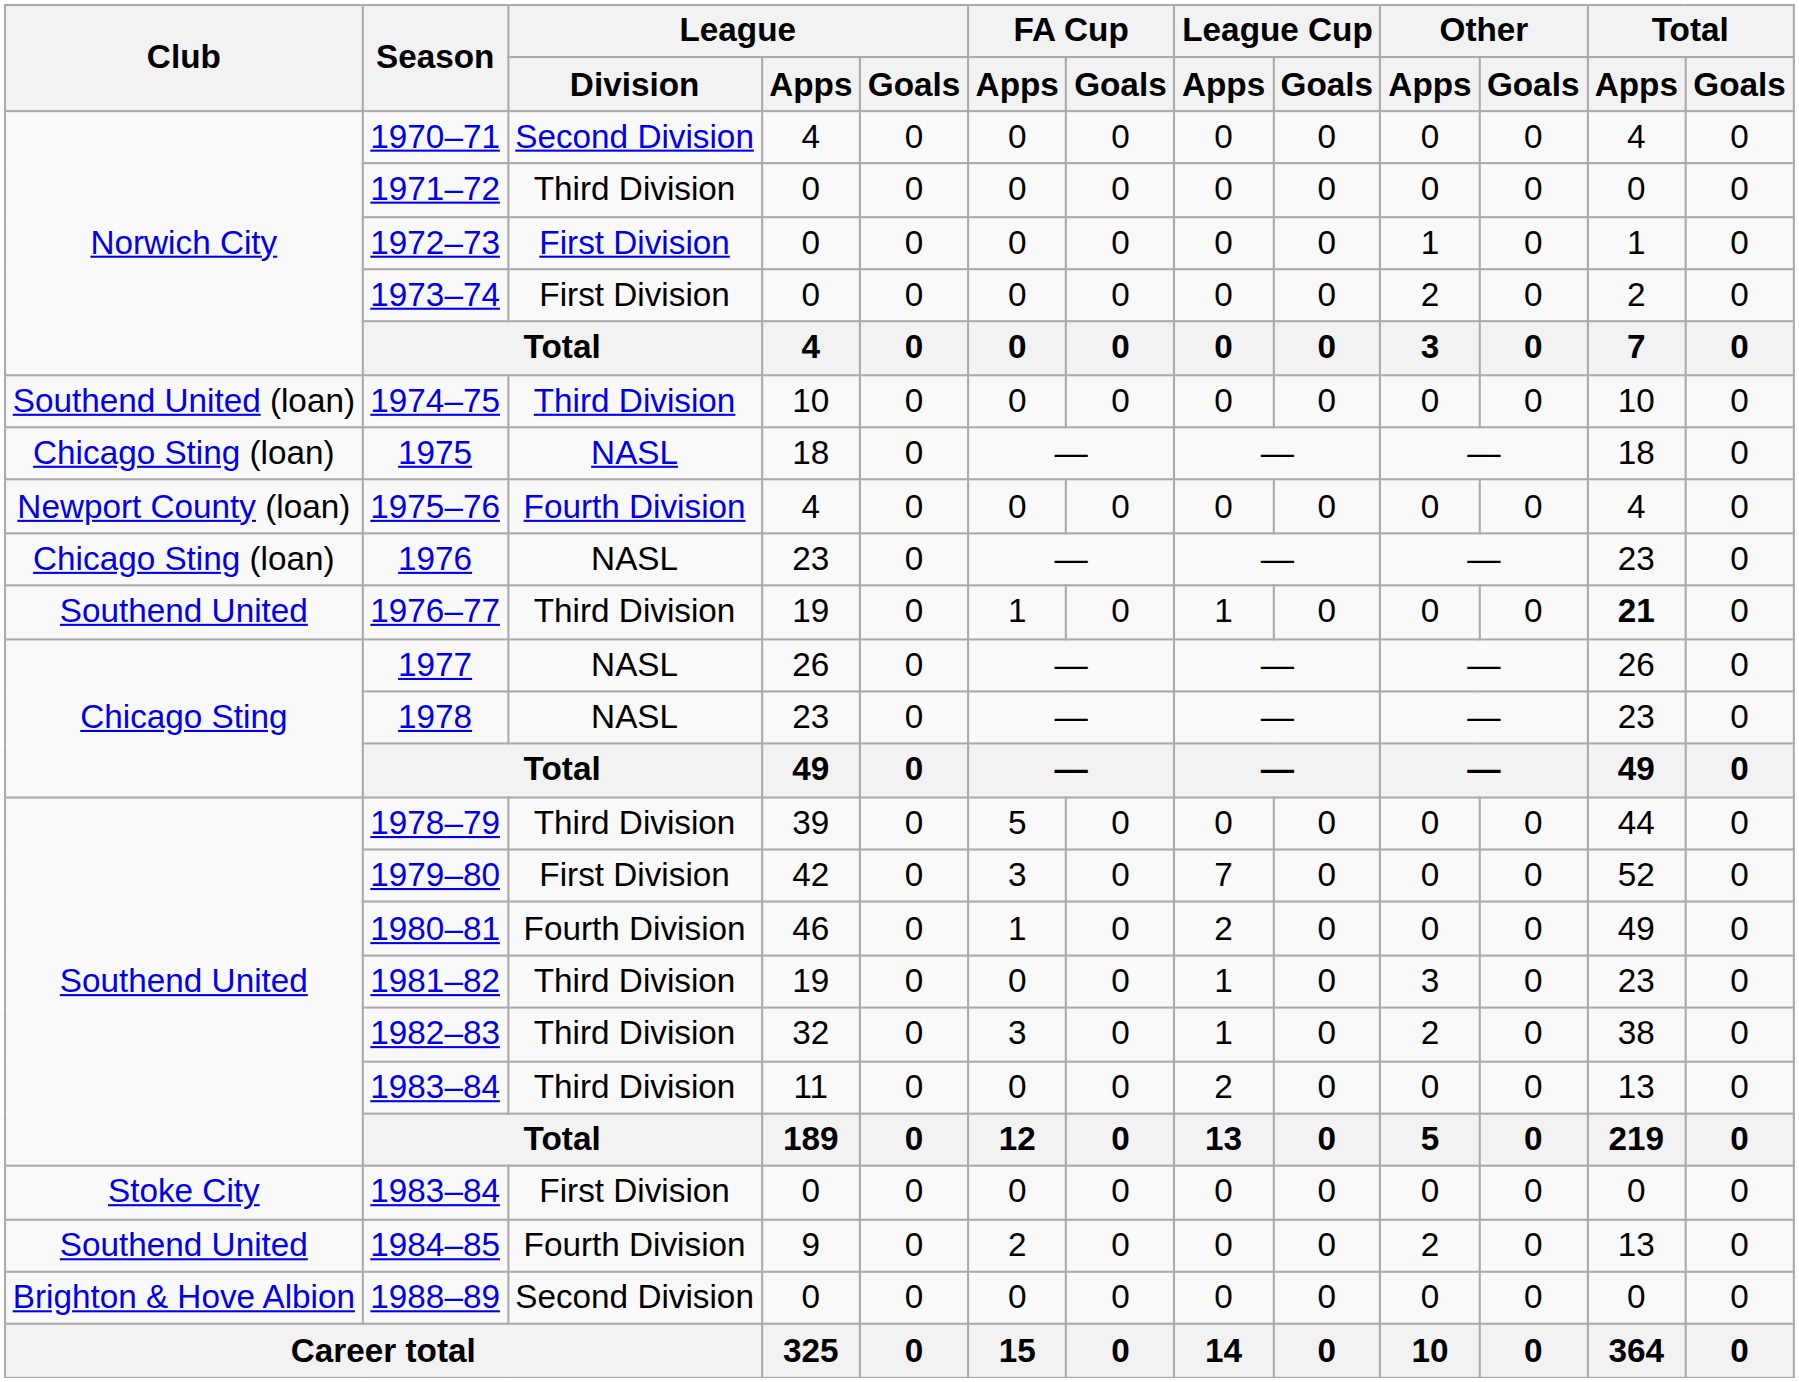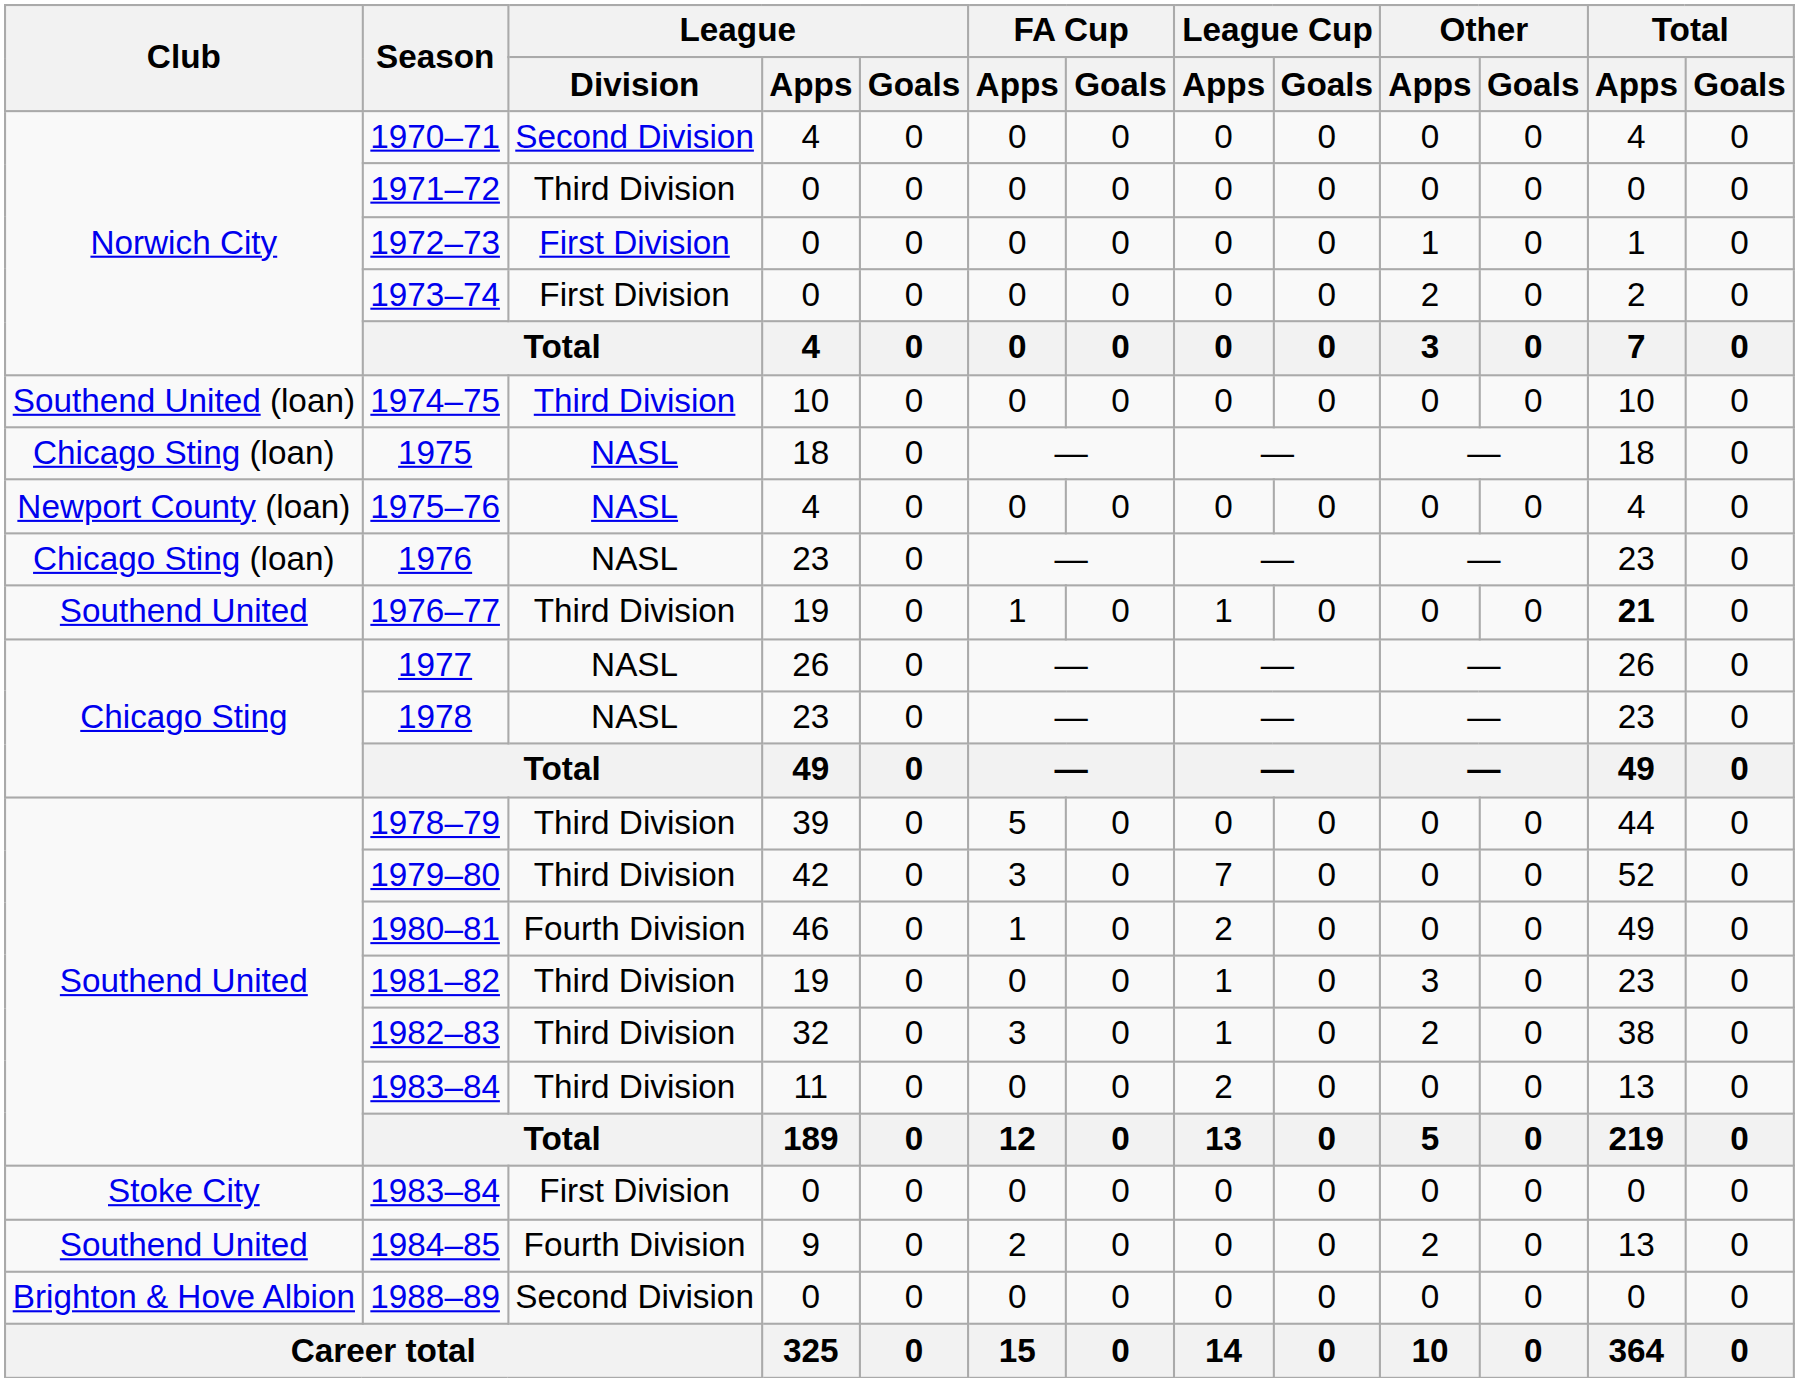 <table class="wikitable" style="text-align: center;">
 <tr>
 <th rowspan="2">Club</th>
 <th rowspan="2">Season</th>
 <th colspan="3">League</th>
 <th colspan="2">FA Cup</th>
 <th colspan="2">League Cup</th>
 <th colspan="2">Other</th>
 <th colspan="2">Total</th>
 </tr>
 <tr>
 <th>Division</th>
 <th>Apps</th>
 <th>Goals</th>
 <th>Apps</th>
 <th>Goals</th>
 <th>Apps</th>
 <th>Goals</th>
 <th>Apps</th>
 <th>Goals</th>
 <th>Apps</th>
 <th>Goals</th>
 </tr>
 <tr>
 <td rowspan=5><a href='#'>Norwich City</a></td>
 <td><a href='#'>1970–71</a></td>
 <td><a href='#'>Second Division</a></td>
 <td>4</td>
 <td>0</td>
 <td>0</td>
 <td>0</td>
 <td>0</td>
 <td>0</td>
 <td>0</td>
 <td>0</td>
 <td>4</td>
 <td>0</td>
 </tr>
 <tr>
 <td><a href='#'>1971–72</a></td>
 <td>Third Division</td>
 <td>0</td>
 <td>0</td>
 <td>0</td>
 <td>0</td>
 <td>0</td>
 <td>0</td>
 <td>0</td>
 <td>0</td>
 <td>0</td>
 <td>0</td>
 </tr>
 <tr>
 <td><a href='#'>1972–73</a></td>
 <td><a href='#'>First Division</a></td>
 <td>0</td>
 <td>0</td>
 <td>0</td>
 <td>0</td>
 <td>0</td>
 <td>0</td>
 <td>1</td>
 <td>0</td>
 <td>1</td>
 <td>0</td>
 </tr>
 <tr>
 <td><a href='#'>1973–74</a></td>
 <td>First Division</td>
 <td>0</td>
 <td>0</td>
 <td>0</td>
 <td>0</td>
 <td>0</td>
 <td>0</td>
 <td>2</td>
 <td>0</td>
 <td>2</td>
 <td>0</td>
 </tr>
 <tr>
 <th colspan=2>Total</th>
 <th>4</th>
 <th>0</th>
 <th>0</th>
 <th>0</th>
 <th>0</th>
 <th>0</th>
 <th>3</th>
 <th>0</th>
 <th>7</th>
 <th>0</th>
 </tr>
 <tr>
 <td><a href='#'>Southend United</a> (loan)</td>
 <td><a href='#'>1974–75</a></td>
 <td><a href='#'>Third Division</a></td>
 <td>10</td>
 <td>0</td>
 <td>0</td>
 <td>0</td>
 <td>0</td>
 <td>0</td>
 <td>0</td>
 <td>0</td>
 <td>10</td>
 <td>0</td>
 </tr>
 <tr>
 <td><a href='#'>Chicago Sting</a> (loan)</td>
 <td><a href='#'>1975</a></td>
 <td><a href='#'>NASL</a></td>
 <td>18</td>
 <td>0</td>
 <td colspan="2">—</td>
 <td colspan="2">—</td>
 <td colspan="2">—</td>
 <td>18</td>
 <td>0</td>
 </tr>
 <tr>
 <td><a href='#'>Newport County</a> (loan)</td>
 <td><a href='#'>1975–76</a></td>
-<td><a href='#'>Fourth Division</a></td>
+<td><a href='#'>NASL</a></td>
 <td>4</td>
 <td>0</td>
 <td>0</td>
 <td>0</td>
 <td>0</td>
 <td>0</td>
 <td>0</td>
 <td>0</td>
 <td>4</td>
 <td>0</td>
 </tr>
 <tr>
 <td><a href='#'>Chicago Sting</a> (loan)</td>
 <td><a href='#'>1976</a></td>
 <td>NASL</td>
 <td>23</td>
 <td>0</td>
 <td colspan="2">—</td>
 <td colspan="2">—</td>
 <td colspan="2">—</td>
 <td>23</td>
 <td>0</td>
 </tr>
 <tr>
 <td><a href='#'>Southend United</a></td>
 <td><a href='#'>1976–77</a></td>
 <td>Third Division</td>
 <td>19</td>
 <td>0</td>
 <td>1</td>
 <td>0</td>
 <td>1</td>
 <td>0</td>
 <td>0</td>
 <td>0</td>
 <td><strong>21</strong></td>
 <td>0</td>
 </tr>
 <tr>
 <td rowspan=3><a href='#'>Chicago Sting</a></td>
 <td><a href='#'>1977</a></td>
 <td>NASL</td>
 <td>26</td>
 <td>0</td>
 <td colspan="2">—</td>
 <td colspan="2">—</td>
 <td colspan="2">—</td>
 <td>26</td>
 <td>0</td>
 </tr>
 <tr>
 <td><a href='#'>1978</a></td>
 <td>NASL</td>
 <td>23</td>
 <td>0</td>
 <td colspan="2">—</td>
 <td colspan="2">—</td>
 <td colspan="2">—</td>
 <td>23</td>
 <td>0</td>
 </tr>
 <tr>
 <th colspan="2">Total</th>
 <th>49</th>
 <th>0</th>
 <th colspan="2">—</th>
 <th colspan="2">—</th>
 <th colspan="2">—</th>
 <th>49</th>
 <th>0</th>
 </tr>
 <tr>
 <td rowspan=7><a href='#'>Southend United</a></td>
 <td><a href='#'>1978–79</a></td>
 <td>Third Division</td>
 <td>39</td>
 <td>0</td>
 <td>5</td>
 <td>0</td>
 <td>0</td>
 <td>0</td>
 <td>0</td>
 <td>0</td>
 <td>44</td>
 <td>0</td>
 </tr>
 <tr>
 <td><a href='#'>1979–80</a></td>
-<td>First Division</td>
+<td>Third Division</td>
 <td>42</td>
 <td>0</td>
 <td>3</td>
 <td>0</td>
 <td>7</td>
 <td>0</td>
 <td>0</td>
 <td>0</td>
 <td>52</td>
 <td>0</td>
 </tr>
 <tr>
 <td><a href='#'>1980–81</a></td>
 <td>Fourth Division</td>
 <td>46</td>
 <td>0</td>
 <td>1</td>
 <td>0</td>
 <td>2</td>
 <td>0</td>
 <td>0</td>
 <td>0</td>
 <td>49</td>
 <td>0</td>
 </tr>
 <tr>
 <td><a href='#'>1981–82</a></td>
 <td>Third Division</td>
 <td>19</td>
 <td>0</td>
 <td>0</td>
 <td>0</td>
 <td>1</td>
 <td>0</td>
 <td>3</td>
 <td>0</td>
 <td>23</td>
 <td>0</td>
 </tr>
 <tr>
 <td><a href='#'>1982–83</a></td>
 <td>Third Division</td>
 <td>32</td>
 <td>0</td>
 <td>3</td>
 <td>0</td>
 <td>1</td>
 <td>0</td>
 <td>2</td>
 <td>0</td>
 <td>38</td>
 <td>0</td>
 </tr>
 <tr>
 <td><a href='#'>1983–84</a></td>
 <td>Third Division</td>
 <td>11</td>
 <td>0</td>
 <td>0</td>
 <td>0</td>
 <td>2</td>
 <td>0</td>
 <td>0</td>
 <td>0</td>
 <td>13</td>
 <td>0</td>
 </tr>
 <tr>
 <th colspan=2>Total</th>
 <th>189</th>
 <th>0</th>
 <th>12</th>
 <th>0</th>
 <th>13</th>
 <th>0</th>
 <th>5</th>
 <th>0</th>
 <th>219</th>
 <th>0</th>
 </tr>
 <tr>
 <td><a href='#'>Stoke City</a></td>
 <td><a href='#'>1983–84</a></td>
 <td>First Division</td>
 <td>0</td>
 <td>0</td>
 <td>0</td>
 <td>0</td>
 <td>0</td>
 <td>0</td>
 <td>0</td>
 <td>0</td>
 <td>0</td>
 <td>0</td>
 </tr>
 <tr>
 <td><a href='#'>Southend United</a></td>
 <td><a href='#'>1984–85</a></td>
 <td>Fourth Division</td>
 <td>9</td>
 <td>0</td>
 <td>2</td>
 <td>0</td>
 <td>0</td>
 <td>0</td>
 <td>2</td>
 <td>0</td>
 <td>13</td>
 <td>0</td>
 </tr>
 <tr>
 <td><a href='#'>Brighton & Hove Albion</a></td>
 <td><a href='#'>1988–89</a></td>
 <td>Second Division</td>
 <td>0</td>
 <td>0</td>
 <td>0</td>
 <td>0</td>
 <td>0</td>
 <td>0</td>
 <td>0</td>
 <td>0</td>
 <td>0</td>
 <td>0</td>
 </tr>
 <tr>
 <th colspan="3">Career total</th>
 <th>325</th>
 <th>0</th>
 <th>15</th>
 <th>0</th>
 <th>14</th>
 <th>0</th>
 <th>10</th>
 <th>0</th>
 <th>364</th>
 <th>0</th>
 </tr>
 </table>
